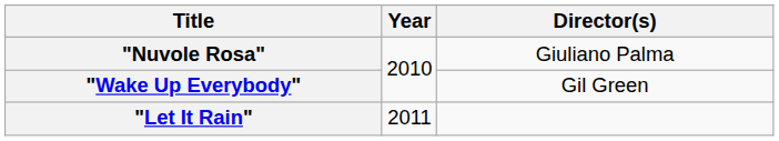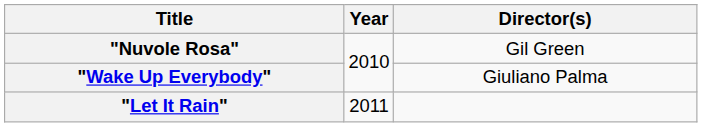 <table class="wikitable plainrowheaders" style="text-align:center;">
 <tr>
 <th scope="col" style="width:18em;">Title</th>
 <th scope="col">Year</th>
 <th scope="col" style="width:16em;">Director(s)</th>
 </tr>
 <tr>
 <th scope="row">"Nuvole Rosa"</th>
 <td rowspan="2">2010</td>
-<td>Giuliano Palma</td>
+<td>Gil Green</td>
 </tr>
 <tr>
 <th scope="row">"<a href='#'>Wake Up Everybody</a>"</th>
-<td>Gil Green</td>
+<td>Giuliano Palma</td>
 </tr>
 <tr>
 <th scope="row">"<a href='#'>Let It Rain</a>"</th>
 <td rowspan="2">2011</td>
 <td></td>
 </tr>
 </table>
